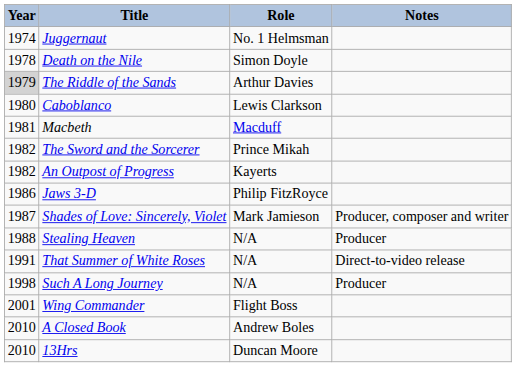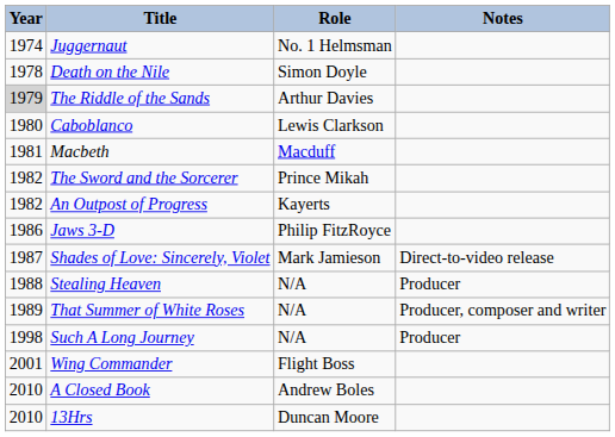 <table class="wikitable sortable" font-size: "95%;">
 <tr>
 <th style="background: #B0C4DE;">Year</th>
 <th style="background: #B0C4DE;">Title</th>
 <th style="background: #B0C4DE;">Role</th>
 <th style="background: #B0C4DE;">Notes</th>
 </tr>
 <tr>
 <td>1974</td>
 <td><em><a href='#'>Juggernaut</a></em></td>
 <td>No. 1 Helmsman</td>
 <td></td>
 </tr>
 <tr>
 <td>1978</td>
 <td><em><a href='#'>Death on the Nile</a></em></td>
 <td>Simon Doyle</td>
 <td></td>
 </tr>
 <tr>
 <td style="background: lightgrey;">1979</td>
 <td><em><a href='#'>The Riddle of the Sands</a></em></td>
 <td>Arthur Davies</td>
 <td></td>
 </tr>
 <tr>
 <td>1980</td>
 <td><em><a href='#'>Caboblanco</a></em></td>
 <td>Lewis Clarkson</td>
 <td></td>
 </tr>
 <tr>
 <td>1981</td>
 <td><em>Macbeth</em></td>
 <td><a href='#'>Macduff</a></td>
 <td></td>
 </tr>
 <tr>
 <td>1982</td>
 <td><em><a href='#'>The Sword and the Sorcerer</a></em></td>
 <td>Prince Mikah</td>
 <td></td>
 </tr>
 <tr>
 <td>1982</td>
 <td><em><a href='#'>An Outpost of Progress</a></em></td>
 <td>Kayerts</td>
 <td></td>
 </tr>
 <tr>
 <td>1986</td>
 <td><em><a href='#'>Jaws 3-D</a></em></td>
 <td>Philip FitzRoyce</td>
 <td></td>
 </tr>
 <tr>
 <td>1987</td>
 <td><em><a href='#'>Shades of Love: Sincerely, Violet</a></em></td>
 <td>Mark Jamieson</td>
-<td>Producer, composer and writer</td>
+<td>Direct-to-video release</td>
 </tr>
 <tr>
 <td>1988</td>
 <td><em><a href='#'>Stealing Heaven</a></em></td>
 <td>N/A</td>
 <td>Producer</td>
 </tr>
 <tr>
-<td>1991</td>
+<td>1989</td>
 <td><em><a href='#'>That Summer of White Roses</a></em></td>
 <td>N/A</td>
-<td>Direct-to-video release</td>
+<td>Producer, composer and writer</td>
 </tr>
 <tr>
 <td>1998</td>
 <td><em><a href='#'>Such A Long Journey</a></em></td>
 <td>N/A</td>
 <td>Producer</td>
 </tr>
 <tr>
 <td>2001</td>
 <td><em><a href='#'>Wing Commander</a></em></td>
 <td>Flight Boss</td>
 <td></td>
 </tr>
 <tr>
 <td>2010</td>
 <td><em><a href='#'>A Closed Book</a></em></td>
 <td>Andrew Boles</td>
 <td></td>
 </tr>
 <tr>
 <td>2010</td>
 <td><em><a href='#'>13Hrs</a></em></td>
 <td>Duncan Moore</td>
 <td></td>
 </tr>
 </table>
